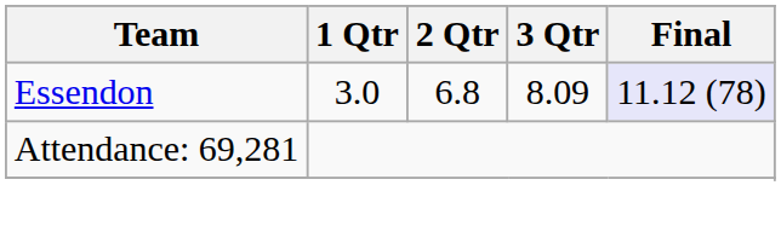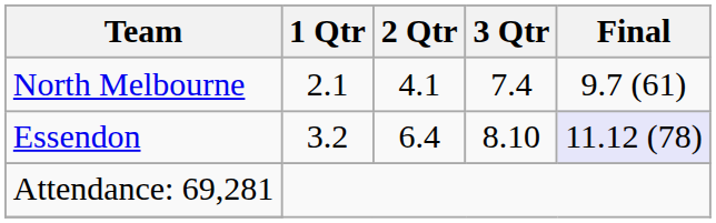 <table class="wikitable">
 <tr>
 <th>Team</th>
 <th>1 Qtr</th>
 <th>2 Qtr</th>
 <th>3 Qtr</th>
 <th>Final</th>
 </tr>
 <tr>
+<td><a href='#'>North Melbourne</a></td>
+<td align=center>2.1</td>
+<td align=center>4.1</td>
+<td align=center>7.4</td>
+<td align=center>9.7 (61)</td>
+</tr>
+<tr>
 <td><a href='#'>Essendon</a></td>
-<td align=center>3.0</td>
-<td align=center>6.8</td>
-<td align=center>8.09</td>
+<td align=center>3.2</td>
+<td align=center>6.4</td>
+<td align=center>8.10</td>
 <td align=center style="background: lavender;">11.12 (78)</td>
 </tr>
 <tr>
 <td align=center>Attendance: 69,281</td>
 </tr>
 <tr>
 </tr>
 </table>
